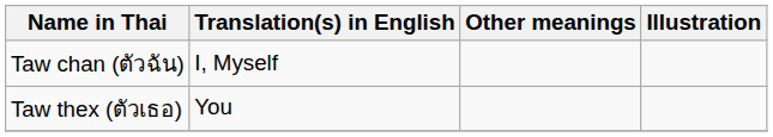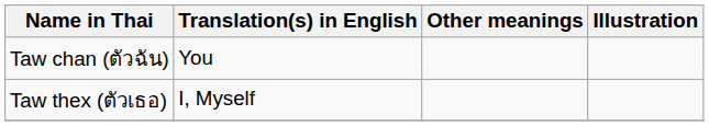 <table class="wikitable">
 <tr>
 <th>Name in Thai</th>
 <th>Translation(s) in English</th>
 <th>Other meanings</th>
 <th>Illustration</th>
 </tr>
 <tr>
 <td>Taw chan (ตัวฉัน)</td>
-<td>I, Myself</td>
+<td>You</td>
 <td></td>
 <td></td>
 </tr>
 <tr>
 <td>Taw thex (ตัวเธอ)</td>
-<td>You</td>
+<td>I, Myself</td>
 <td></td>
 <td></td>
 </tr>
 <tr>
 </tr>
 </table>
